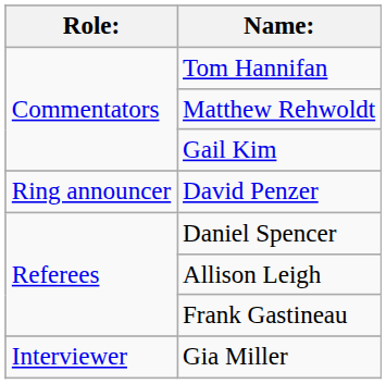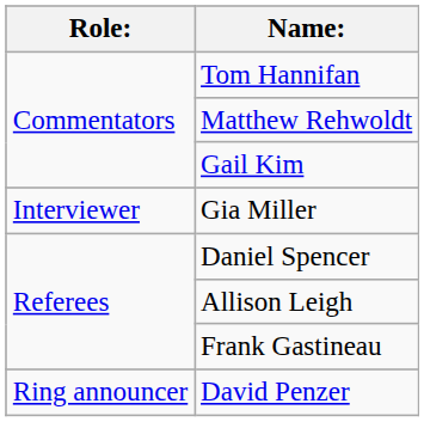 <table class=wikitable style="font-size:90%; margin: 0.5em 0 0.5em 1em; float: right; clear: right;">
 <tr>
 <th>Role:</th>
 <th>Name:</th>
 </tr>
 <tr>
 <td rowspan=3><a href='#'>Commentators</a></td>
 <td><a href='#'>Tom Hannifan</a></td>
 </tr>
 <tr>
 <td><a href='#'>Matthew Rehwoldt</a></td>
 </tr>
 <tr>
 <td><a href='#'>Gail Kim</a> </td>
 </tr>
 <tr>
-<td><a href='#'>Ring announcer</a></td>
-<td><a href='#'>David Penzer</a></td>
+<td><a href='#'>Interviewer</a></td>
+<td>Gia Miller</td>
 </tr>
 <tr>
 <td rowspan=3><a href='#'>Referees</a></td>
 <td>Daniel Spencer</td>
 </tr>
 <tr>
 <td>Allison Leigh</td>
 </tr>
 <tr>
 <td>Frank Gastineau</td>
 </tr>
 <tr>
-<td><a href='#'>Interviewer</a></td>
-<td>Gia Miller</td>
+<td><a href='#'>Ring announcer</a></td>
+<td><a href='#'>David Penzer</a></td>
 </tr>
 </table>
